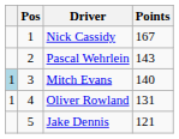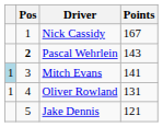 <table class="wikitable" style="font-size: 85%;">
 <tr>
 <th></th>
 <th>Pos</th>
 <th>Driver</th>
 <th>Points</th>
 </tr>
 <tr>
 <td align="left"></td>
 <td align="center">1</td>
 <td> <a href='#'>Nick Cassidy</a></td>
 <td align="left">167</td>
 </tr>
 <tr>
 <td align="left"></td>
-<td align="center">2</td>
+<td align="center"><strong>2</strong></td>
 <td> <a href='#'>Pascal Wehrlein</a></td>
 <td align="left">143</td>
 </tr>
 <tr>
 <td align="left" style="background: lightblue;"> 1</td>
 <td align="center">3</td>
 <td> <a href='#'>Mitch Evans</a></td>
-<td align="left">140</td>
+<td align="left">141</td>
 </tr>
 <tr>
 <td align="left"> 1</td>
 <td align="center">4</td>
 <td> <a href='#'>Oliver Rowland</a></td>
 <td align="left">131</td>
 </tr>
 <tr>
 <td align="left"></td>
 <td align="center">5</td>
 <td> <a href='#'>Jake Dennis</a></td>
 <td align="left">121</td>
 </tr>
 </table>
